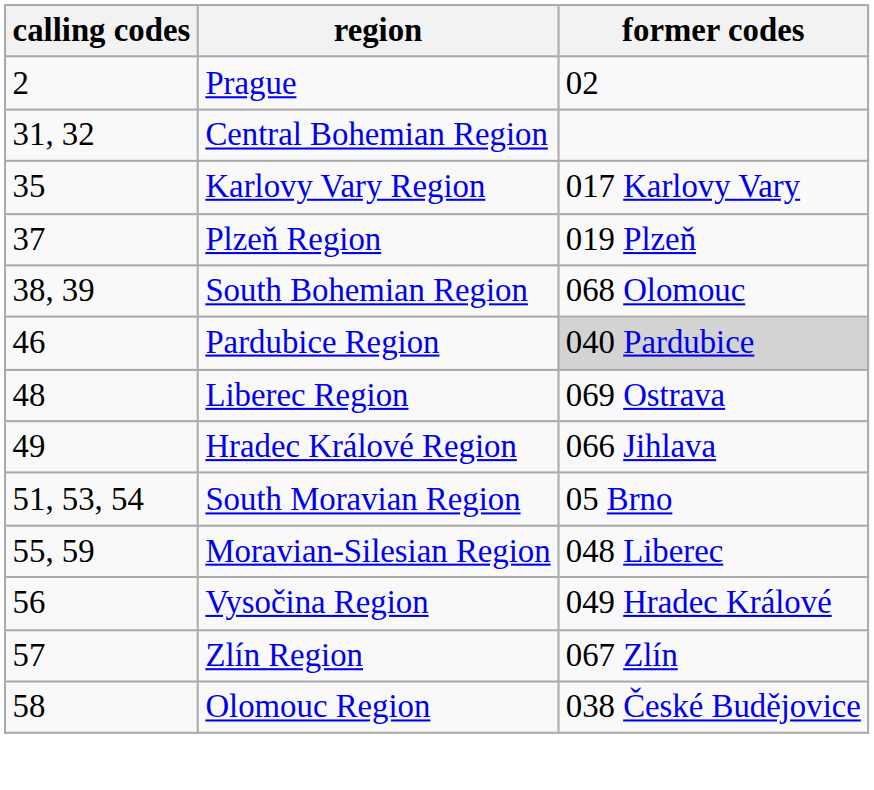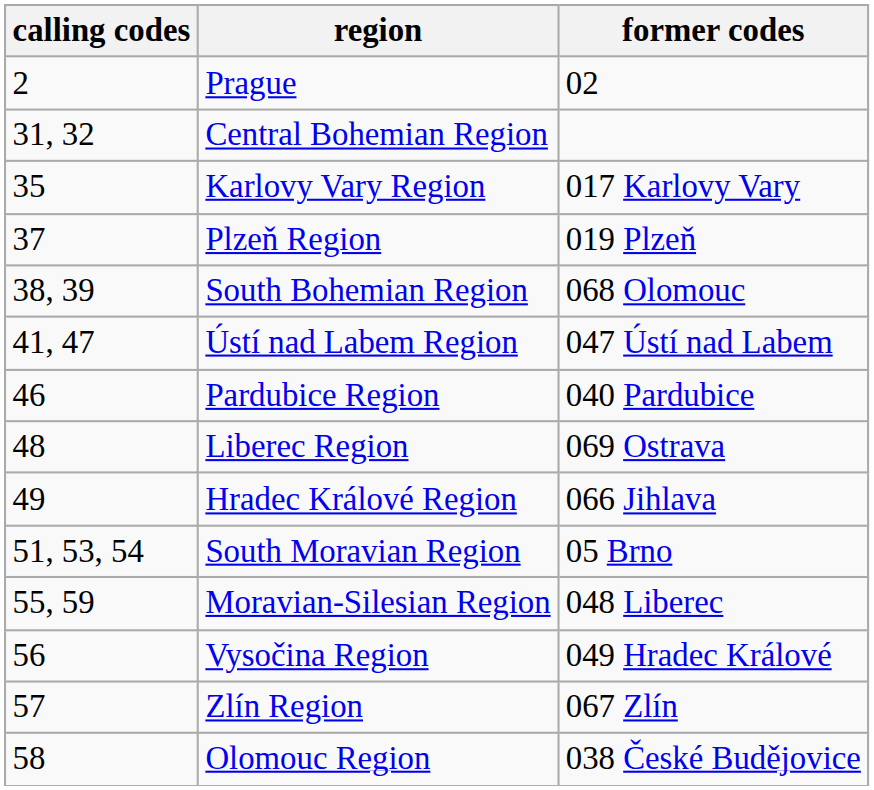 <table class="wikitable" style="text-align:left">
 <tr>
 <th>calling codes</th>
 <th>region</th>
 <th>former codes</th>
 </tr>
 <tr>
 <td>2</td>
 <td><a href='#'>Prague</a></td>
 <td>02</td>
 </tr>
 <tr>
 <td>31, 32</td>
 <td><a href='#'>Central Bohemian Region</a></td>
 <td></td>
 </tr>
 <tr>
 <td>35</td>
 <td><a href='#'>Karlovy Vary Region</a></td>
 <td>017 <a href='#'>Karlovy Vary</a></td>
 </tr>
 <tr>
 <td>37</td>
 <td><a href='#'>Plzeň Region</a></td>
 <td>019 <a href='#'>Plzeň</a></td>
 </tr>
 <tr>
 <td>38, 39</td>
 <td><a href='#'>South Bohemian Region</a></td>
 <td>068 <a href='#'>Olomouc</a></td>
 </tr>
 <tr>
+<td>41, 47</td>
+<td><a href='#'>Ústí nad Labem Region</a></td>
+<td>047 <a href='#'>Ústí nad Labem</a></td>
+</tr>
+<tr>
 <td>46</td>
 <td><a href='#'>Pardubice Region</a></td>
-<td style="background: lightgrey;">040 <a href='#'>Pardubice</a></td>
+<td>040 <a href='#'>Pardubice</a></td>
 </tr>
 <tr>
 <td>48</td>
 <td><a href='#'>Liberec Region</a></td>
 <td>069 <a href='#'>Ostrava</a></td>
 </tr>
 <tr>
 <td>49</td>
 <td><a href='#'>Hradec Králové Region</a></td>
 <td>066 <a href='#'>Jihlava</a></td>
 </tr>
 <tr>
 <td>51, 53, 54</td>
 <td><a href='#'>South Moravian Region</a></td>
 <td>05 <a href='#'>Brno</a></td>
 </tr>
 <tr>
 <td>55, 59</td>
 <td><a href='#'>Moravian-Silesian Region</a></td>
 <td>048 <a href='#'>Liberec</a></td>
 </tr>
 <tr>
 <td>56</td>
 <td><a href='#'>Vysočina Region</a></td>
 <td>049 <a href='#'>Hradec Králové</a></td>
 </tr>
 <tr>
 <td>57</td>
 <td><a href='#'>Zlín Region</a></td>
 <td>067 <a href='#'>Zlín</a></td>
 </tr>
 <tr>
 <td>58</td>
 <td><a href='#'>Olomouc Region</a></td>
 <td>038 <a href='#'>České Budějovice</a></td>
 </tr>
 </table>
